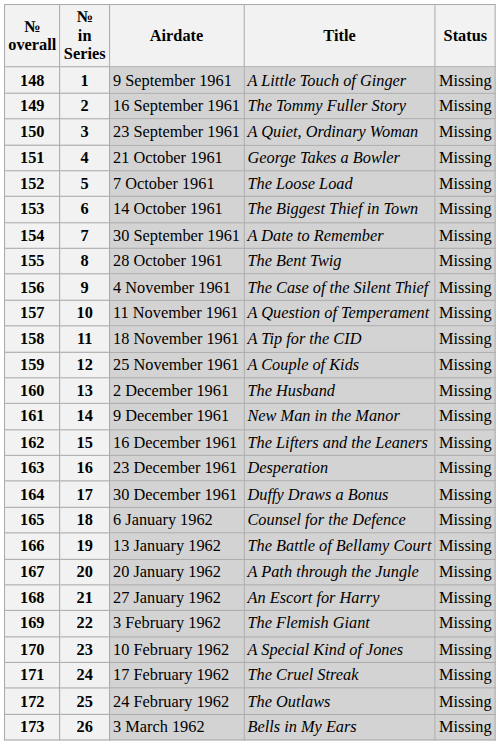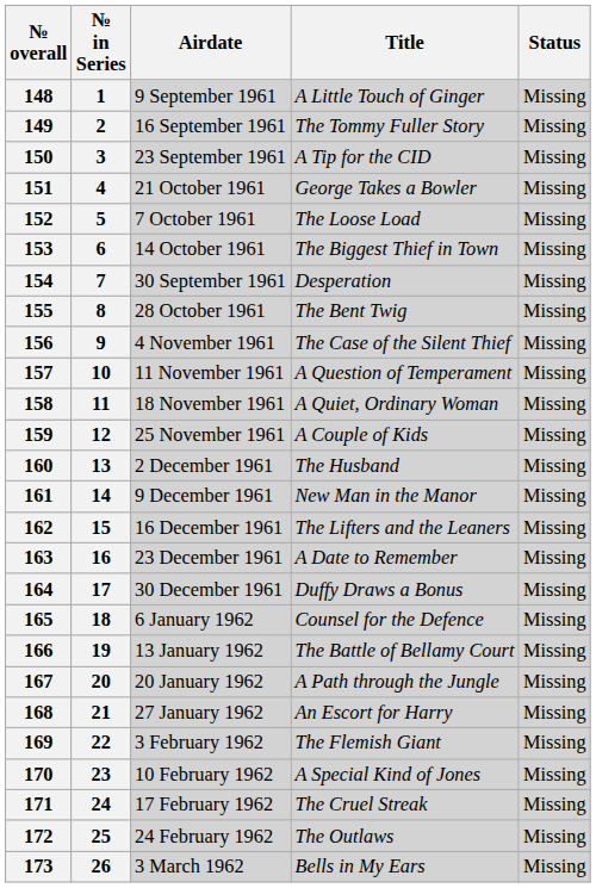 <table class="wikitable">
 <tr>
 <th>№<br>overall</th>
 <th>№<br>in<br>Series</th>
 <th>Airdate</th>
 <th>Title</th>
 <th>Status</th>
 </tr>
 <tr style="background:lightgrey;">
 <th style="text-align:center;">148</th>
 <th style="text-align:center;">1</th>
 <td>9 September 1961</td>
 <td><em>A Little Touch of Ginger</em></td>
 <td>Missing</td>
 </tr>
 <tr style="background:lightgrey;">
 <th style="text-align:center;">149</th>
 <th style="text-align:center;">2</th>
 <td>16 September 1961</td>
 <td><em>The Tommy Fuller Story</em></td>
 <td>Missing</td>
 </tr>
 <tr style="background:lightgrey;">
 <th style="text-align:center;">150</th>
 <th style="text-align:center;">3</th>
 <td>23 September 1961</td>
-<td><em>A Quiet, Ordinary Woman</em></td>
+<td><em>A Tip for the CID</em></td>
 <td>Missing</td>
 </tr>
 <tr style="background:lightgrey;">
 <th style="text-align:center;">151</th>
 <th style="text-align:center;">4</th>
 <td>21 October 1961</td>
 <td><em>George Takes a Bowler</em></td>
 <td>Missing</td>
 </tr>
 <tr style="background:lightgrey;">
 <th style="text-align:center;">152</th>
 <th style="text-align:center;">5</th>
 <td>7 October 1961</td>
 <td><em>The Loose Load</em></td>
 <td>Missing</td>
 </tr>
 <tr style="background:lightgrey;">
 <th style="text-align:center;">153</th>
 <th style="text-align:center;">6</th>
 <td>14 October 1961</td>
 <td><em>The Biggest Thief in Town</em></td>
 <td>Missing</td>
 </tr>
 <tr style="background:lightgrey;">
 <th style="text-align:center;">154</th>
 <th style="text-align:center;">7</th>
 <td>30 September 1961</td>
-<td><em>A Date to Remember</em></td>
+<td><em>Desperation</em></td>
 <td>Missing</td>
 </tr>
 <tr style="background:lightgrey;">
 <th style="text-align:center;">155</th>
 <th style="text-align:center;">8</th>
 <td>28 October 1961</td>
 <td><em>The Bent Twig</em></td>
 <td>Missing</td>
 </tr>
 <tr style="background:lightgrey;">
 <th style="text-align:center;">156</th>
 <th style="text-align:center;">9</th>
 <td>4 November 1961</td>
 <td><em>The Case of the Silent Thief</em></td>
 <td>Missing</td>
 </tr>
 <tr style="background:lightgrey;">
 <th style="text-align:center;">157</th>
 <th style="text-align:center;">10</th>
 <td>11 November 1961</td>
 <td><em>A Question of Temperament</em></td>
 <td>Missing</td>
 </tr>
 <tr style="background:lightgrey;">
 <th style="text-align:center;">158</th>
 <th style="text-align:center;">11</th>
 <td>18 November 1961</td>
-<td><em>A Tip for the CID</em></td>
+<td><em>A Quiet, Ordinary Woman</em></td>
 <td>Missing</td>
 </tr>
 <tr style="background:lightgrey;">
 <th style="text-align:center;">159</th>
 <th style="text-align:center;">12</th>
 <td>25 November 1961</td>
 <td><em>A Couple of Kids</em></td>
 <td>Missing</td>
 </tr>
 <tr style="background:lightgrey;">
 <th style="text-align:center;">160</th>
 <th style="text-align:center;">13</th>
 <td>2 December 1961</td>
 <td><em>The Husband</em></td>
 <td>Missing</td>
 </tr>
 <tr style="background:lightgrey;">
 <th style="text-align:center;">161</th>
 <th style="text-align:center;">14</th>
 <td>9 December 1961</td>
 <td><em>New Man in the Manor</em></td>
 <td>Missing</td>
 </tr>
 <tr style="background:lightgrey;">
 <th style="text-align:center;">162</th>
 <th style="text-align:center;">15</th>
 <td>16 December 1961</td>
 <td><em>The Lifters and the Leaners</em></td>
 <td>Missing</td>
 </tr>
 <tr style="background:lightgrey;">
 <th style="text-align:center;">163</th>
 <th style="text-align:center;">16</th>
 <td>23 December 1961</td>
-<td><em>Desperation</em></td>
+<td><em>A Date to Remember</em></td>
 <td>Missing</td>
 </tr>
 <tr style="background:lightgrey;">
 <th style="text-align:center;">164</th>
 <th style="text-align:center;">17</th>
 <td>30 December 1961</td>
 <td><em>Duffy Draws a Bonus</em></td>
 <td>Missing</td>
 </tr>
 <tr style="background:lightgrey;">
 <th style="text-align:center;">165</th>
 <th style="text-align:center;">18</th>
 <td>6 January 1962</td>
 <td><em>Counsel for the Defence</em></td>
 <td>Missing</td>
 </tr>
 <tr style="background:lightgrey;">
 <th style="text-align:center;">166</th>
 <th style="text-align:center;">19</th>
 <td>13 January 1962</td>
 <td><em>The Battle of Bellamy Court</em></td>
 <td>Missing</td>
 </tr>
 <tr style="background:lightgrey;">
 <th style="text-align:center;">167</th>
 <th style="text-align:center;">20</th>
 <td>20 January 1962</td>
 <td><em>A Path through the Jungle</em></td>
 <td>Missing</td>
 </tr>
 <tr style="background:lightgrey;">
 <th style="text-align:center;">168</th>
 <th style="text-align:center;">21</th>
 <td>27 January 1962</td>
 <td><em>An Escort for Harry</em></td>
 <td>Missing</td>
 </tr>
 <tr style="background:lightgrey;">
 <th style="text-align:center;">169</th>
 <th style="text-align:center;">22</th>
 <td>3 February 1962</td>
 <td><em>The Flemish Giant</em></td>
 <td>Missing</td>
 </tr>
 <tr style="background:lightgrey;">
 <th style="text-align:center;">170</th>
 <th style="text-align:center;">23</th>
 <td>10 February 1962</td>
 <td><em>A Special Kind of Jones</em></td>
 <td>Missing</td>
 </tr>
 <tr style="background:lightgrey;">
 <th style="text-align:center;">171</th>
 <th style="text-align:center;">24</th>
 <td>17 February 1962</td>
 <td><em>The Cruel Streak</em></td>
 <td>Missing</td>
 </tr>
 <tr style="background:lightgrey;">
 <th style="text-align:center;">172</th>
 <th style="text-align:center;">25</th>
 <td>24 February 1962</td>
 <td><em>The Outlaws</em></td>
 <td>Missing</td>
 </tr>
 <tr style="background:lightgrey;">
 <th style="text-align:center;">173</th>
 <th style="text-align:center;">26</th>
 <td>3 March 1962</td>
 <td><em>Bells in My Ears</em></td>
 <td>Missing</td>
 </tr>
 </table>
